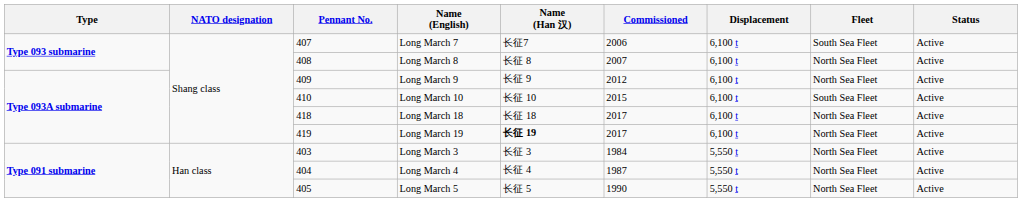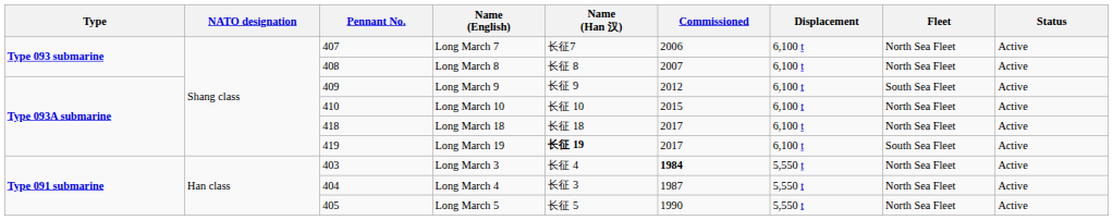 <table class="wikitable sortable" style="margin:auto; width:100%;">
 <tr>
 <th style="text-align:center; width:16%;">Type</th>
 <th style="text-align:center; width:12%;"><a href='#'>NATO designation</a></th>
 <th style="text-align:center; width:10%;"><a href='#'>Pennant No.</a></th>
 <th style="text-align:center; width:10%;">Name<br>(English)</th>
 <th style="text-align:center; width:10%;">Name<br>(Han 汉)</th>
 <th style="text-align:center; width:10%;"><a href='#'>Commissioned</a></th>
 <th style="text-align:center; width:10%;">Displacement</th>
 <th style="text-align:center; width:10%;">Fleet</th>
 <th style="text-align:center; width:10%;">Status</th>
 </tr>
 <tr>
 <td rowspan="2"><strong><a href='#'>Type 093 submarine</a></strong></td>
 <td rowspan="6">Shang class</td>
 <td>407</td>
 <td>Long March 7</td>
 <td>长征7</td>
 <td rowspan="1">2006</td>
 <td>6,100 <a href='#'>t</a></td>
-<td>South Sea Fleet</td>
+<td>North Sea Fleet</td>
 <td><span>Active</span></td>
 </tr>
 <tr>
 <td>408</td>
 <td>Long March 8</td>
 <td>长征 8</td>
 <td>2007</td>
 <td>6,100 <a href='#'>t</a></td>
 <td>North Sea Fleet</td>
 <td><span>Active</span></td>
 </tr>
 <tr>
 <td rowspan="4"><strong><a href='#'>Type 093A submarine</a></strong></td>
 <td>409</td>
 <td>Long March 9</td>
 <td>长征 9</td>
 <td>2012</td>
 <td>6,100 <a href='#'>t</a></td>
-<td>North Sea Fleet</td>
+<td>South Sea Fleet</td>
 <td><span>Active</span></td>
 </tr>
 <tr>
 <td>410</td>
 <td>Long March 10</td>
 <td>长征 10</td>
 <td>2015</td>
 <td>6,100 <a href='#'>t</a></td>
-<td>South Sea Fleet</td>
+<td>North Sea Fleet</td>
 <td><span>Active</span></td>
 </tr>
 <tr>
 <td>418</td>
 <td>Long March 18</td>
 <td>长征 18</td>
 <td>2017</td>
 <td>6,100 <a href='#'>t</a></td>
 <td>North Sea Fleet</td>
 <td><span>Active</span></td>
 </tr>
 <tr>
 <td>419</td>
 <td>Long March 19</td>
 <td><strong>长征 19</strong></td>
 <td>2017</td>
 <td>6,100 <a href='#'>t</a></td>
-<td>North Sea Fleet</td>
+<td>South Sea Fleet</td>
 <td><span>Active</span></td>
 </tr>
 <tr>
 <td rowspan="3"><strong><a href='#'>Type 091 submarine</a></strong></td>
 <td rowspan="3">Han class</td>
 <td>403</td>
 <td>Long March 3</td>
-<td>长征 3</td>
-<td>1984</td>
+<td>长征 4</td>
+<td><strong>1984</strong></td>
 <td>5,550 <a href='#'>t</a></td>
 <td>North Sea Fleet</td>
 <td><span>Active</span></td>
 </tr>
 <tr>
 <td>404</td>
 <td>Long March 4</td>
-<td>长征 4</td>
+<td>长征 3</td>
 <td>1987</td>
 <td>5,550 <a href='#'>t</a></td>
 <td>North Sea Fleet</td>
 <td><span>Active</span></td>
 </tr>
 <tr>
 <td>405</td>
 <td>Long March 5</td>
 <td>长征 5</td>
 <td>1990</td>
 <td>5,550 <a href='#'>t</a></td>
 <td>North Sea Fleet</td>
 <td><span>Active</span></td>
 </tr>
 </table>
